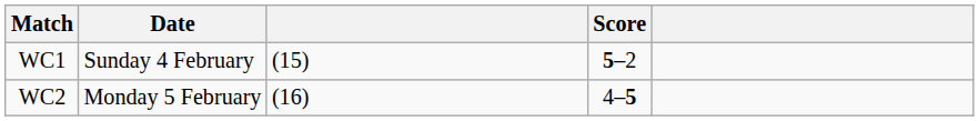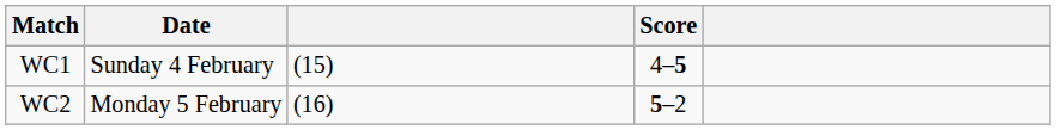 <table class="wikitable" style="font-size: 90%; margin: 1em auto 1em auto;">
 <tr>
 <th>Match</th>
 <th>Date</th>
 <th width=200></th>
 <th>Score</th>
 <th width=200></th>
 </tr>
 <tr>
 <td align="center">WC1</td>
 <td>Sunday 4 February</td>
 <td> (15)</td>
-<td align="center"><strong>5</strong>–2</td>
+<td align="center">4–<strong>5</strong></td>
 <td><strong></strong></td>
 </tr>
 <tr>
 <td align="center">WC2</td>
 <td>Monday 5 February</td>
 <td><strong></strong> (16)</td>
-<td align="center">4–<strong>5</strong></td>
+<td align="center"><strong>5</strong>–2</td>
 <td></td>
 </tr>
 </table>
